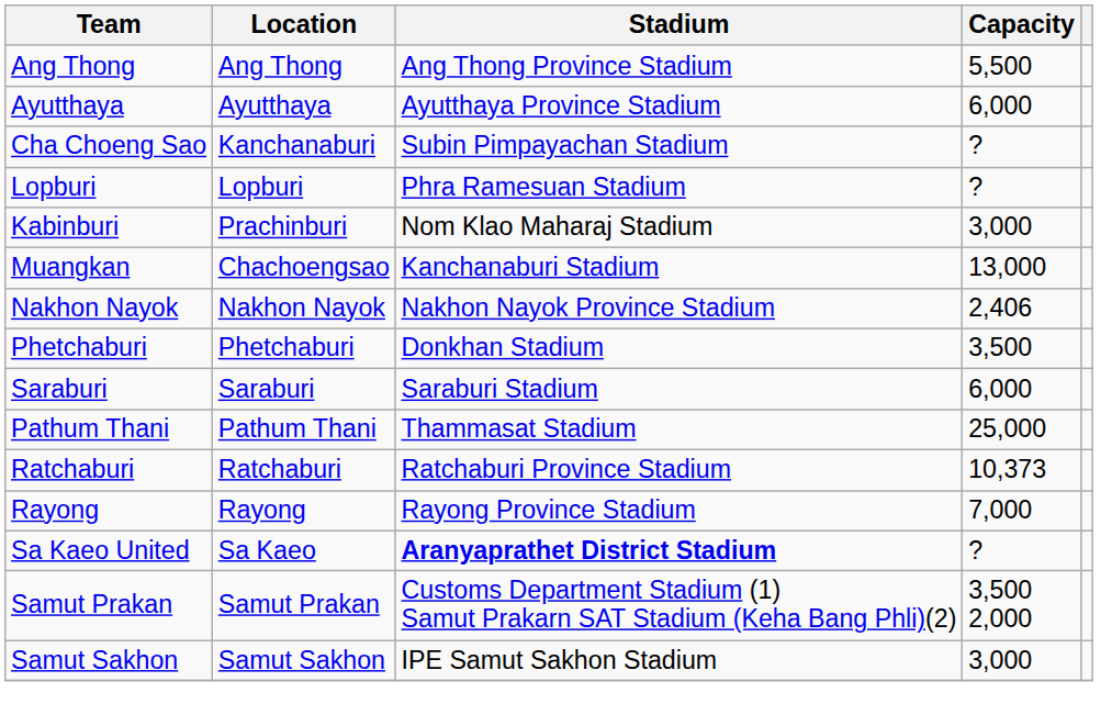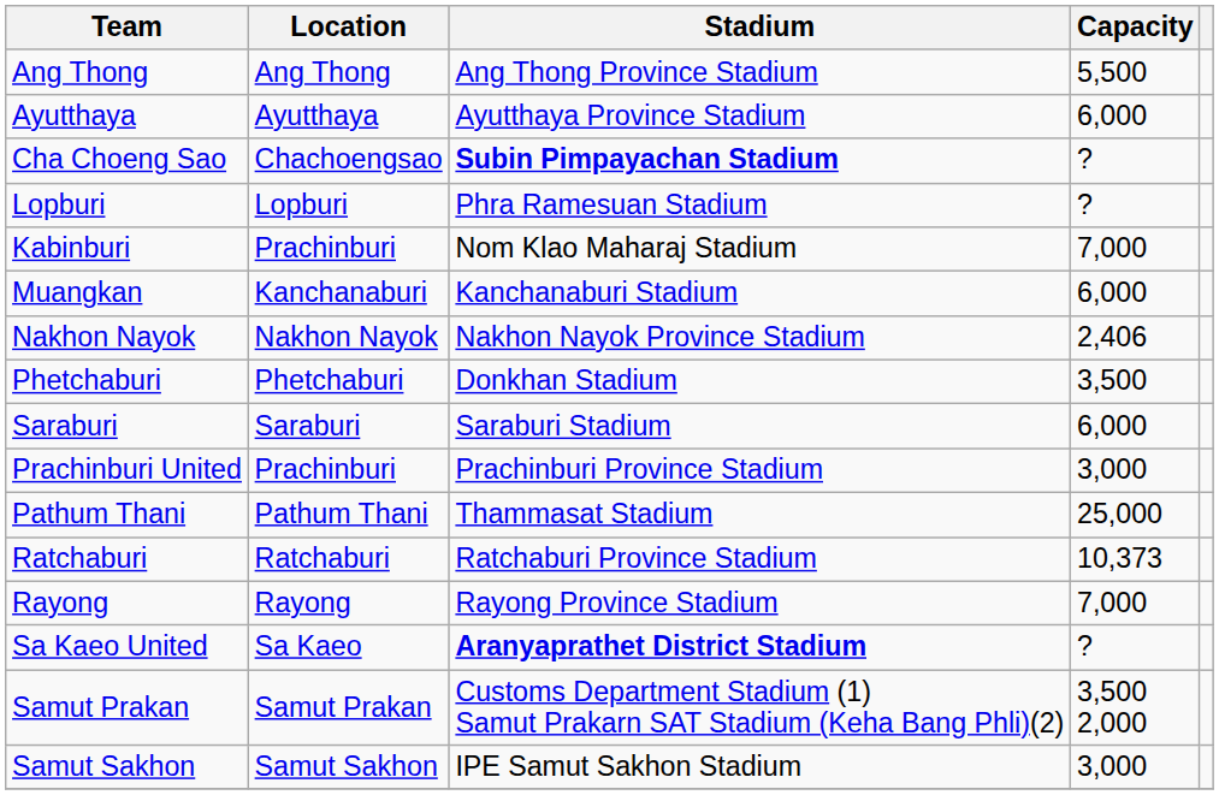 <table class="wikitable sortable">
 <tr>
 <th>Team</th>
 <th>Location</th>
 <th>Stadium</th>
 <th>Capacity</th>
 <th class="unsortable"></th>
 </tr>
 <tr>
 <td><a href='#'>Ang Thong</a></td>
 <td><a href='#'>Ang Thong</a></td>
 <td><a href='#'>Ang Thong Province Stadium</a></td>
 <td>5,500</td>
 <td></td>
 </tr>
 <tr>
 <td><a href='#'>Ayutthaya</a></td>
 <td><a href='#'>Ayutthaya</a></td>
 <td><a href='#'>Ayutthaya Province Stadium</a></td>
 <td>6,000</td>
 <td></td>
 </tr>
 <tr>
 <td><a href='#'>Cha Choeng Sao</a></td>
-<td><a href='#'>Kanchanaburi</a></td>
-<td><a href='#'>Subin Pimpayachan Stadium</a></td>
+<td><a href='#'>Chachoengsao</a></td>
+<td><strong><a href='#'>Subin Pimpayachan Stadium</a></strong></td>
 <td>?</td>
 <td></td>
 </tr>
 <tr>
 <td><a href='#'>Lopburi</a></td>
 <td><a href='#'>Lopburi</a></td>
 <td><a href='#'>Phra Ramesuan Stadium</a></td>
 <td>?</td>
 <td></td>
 </tr>
 <tr>
 <td><a href='#'>Kabinburi</a></td>
 <td><a href='#'>Prachinburi</a></td>
 <td>Nom Klao Maharaj Stadium</td>
-<td>3,000</td>
+<td>7,000</td>
 <td></td>
 </tr>
 <tr>
 <td><a href='#'>Muangkan</a></td>
-<td><a href='#'>Chachoengsao</a></td>
+<td><a href='#'>Kanchanaburi</a></td>
 <td><a href='#'>Kanchanaburi Stadium</a></td>
-<td>13,000</td>
+<td>6,000</td>
 <td></td>
 </tr>
 <tr>
 <td><a href='#'>Nakhon Nayok</a></td>
 <td><a href='#'>Nakhon Nayok</a></td>
 <td><a href='#'>Nakhon Nayok Province Stadium</a></td>
 <td>2,406</td>
 <td></td>
 </tr>
 <tr>
 <td><a href='#'>Phetchaburi</a></td>
 <td><a href='#'>Phetchaburi</a></td>
 <td><a href='#'>Donkhan Stadium</a></td>
 <td>3,500</td>
 <td></td>
 </tr>
 <tr>
 <td><a href='#'>Saraburi</a></td>
 <td><a href='#'>Saraburi</a></td>
 <td><a href='#'>Saraburi Stadium</a></td>
 <td>6,000</td>
+<td></td>
+</tr>
+<tr>
+<td><a href='#'>Prachinburi United</a></td>
+<td><a href='#'>Prachinburi</a></td>
+<td><a href='#'>Prachinburi Province Stadium</a></td>
+<td>3,000</td>
 <td></td>
 </tr>
 <tr>
 <td><a href='#'>Pathum Thani</a></td>
 <td><a href='#'>Pathum Thani</a></td>
 <td><a href='#'>Thammasat Stadium</a></td>
 <td>25,000</td>
 <td></td>
 </tr>
 <tr>
 <td><a href='#'>Ratchaburi</a></td>
 <td><a href='#'>Ratchaburi</a></td>
 <td><a href='#'>Ratchaburi Province Stadium</a></td>
 <td>10,373</td>
 <td></td>
 </tr>
 <tr>
 <td><a href='#'>Rayong</a></td>
 <td><a href='#'>Rayong</a></td>
 <td><a href='#'>Rayong Province Stadium</a></td>
 <td>7,000</td>
 <td></td>
 </tr>
 <tr>
 <td><a href='#'>Sa Kaeo United</a></td>
 <td><a href='#'>Sa Kaeo</a></td>
 <td><strong><a href='#'>Aranyaprathet District Stadium</a></strong></td>
 <td>?</td>
 <td></td>
 </tr>
 <tr>
 <td><a href='#'>Samut Prakan</a></td>
 <td><a href='#'>Samut Prakan</a></td>
 <td><a href='#'>Customs Department Stadium</a> (1)<br><a href='#'>Samut Prakarn SAT Stadium (Keha Bang Phli)</a>(2)</td>
 <td>3,500 <br> 2,000</td>
 <td> <br></td>
 </tr>
 <tr>
 <td><a href='#'>Samut Sakhon</a></td>
 <td><a href='#'>Samut Sakhon</a></td>
 <td>IPE Samut Sakhon Stadium</td>
 <td>3,000</td>
 <td></td>
 </tr>
 <tr>
 </tr>
 </table>
